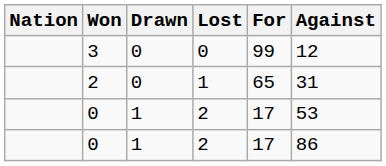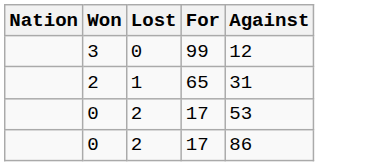 <table class="wikitable">
 <tr>
 <th>Nation</th>
 <th>Won</th>
-<th>Drawn</th>
 <th>Lost</th>
 <th>For</th>
 <th>Against</th>
 </tr>
 <tr>
 <td></td>
 <td>3</td>
 <td>0</td>
-<td>0</td>
 <td>99</td>
 <td>12</td>
 </tr>
 <tr>
 <td></td>
 <td>2</td>
-<td>0</td>
 <td>1</td>
 <td>65</td>
 <td>31</td>
 </tr>
 <tr>
 <td></td>
 <td>0</td>
-<td>1</td>
 <td>2</td>
 <td>17</td>
 <td>53</td>
 </tr>
 <tr>
 <td></td>
 <td>0</td>
-<td>1</td>
 <td>2</td>
 <td>17</td>
 <td>86</td>
 </tr>
 </table>
